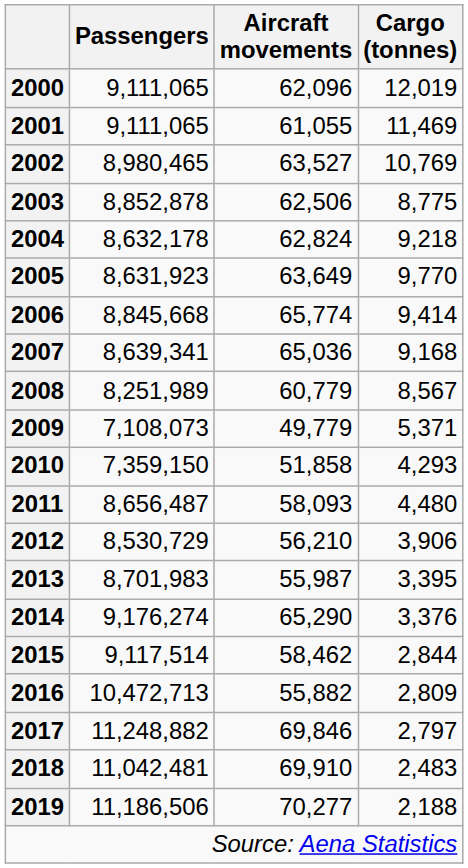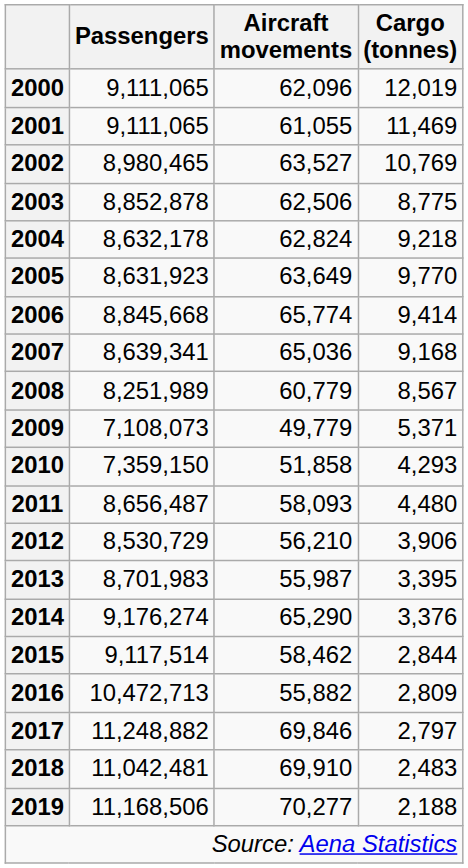 <table class="wikitable"  style="text-align:right; width:250px; margin:auto;">
 <tr>
 <th style="width:75px"></th>
 <th style="width:100px">Passengers</th>
 <th style="width:100px">Aircraft movements</th>
 <th style="width:100px">Cargo (tonnes)</th>
 </tr>
 <tr>
 <th>2000</th>
 <td>9,111,065</td>
 <td>62,096</td>
 <td>12,019</td>
 </tr>
 <tr>
 <th>2001</th>
 <td>9,111,065</td>
 <td>61,055</td>
 <td>11,469</td>
 </tr>
 <tr>
 <th>2002</th>
 <td>8,980,465</td>
 <td>63,527</td>
 <td>10,769</td>
 </tr>
 <tr>
 <th>2003</th>
 <td>8,852,878</td>
 <td>62,506</td>
 <td>8,775</td>
 </tr>
 <tr>
 <th>2004</th>
 <td>8,632,178</td>
 <td>62,824</td>
 <td>9,218</td>
 </tr>
 <tr>
 <th>2005</th>
 <td>8,631,923</td>
 <td>63,649</td>
 <td>9,770</td>
 </tr>
 <tr>
 <th>2006</th>
 <td>8,845,668</td>
 <td>65,774</td>
 <td>9,414</td>
 </tr>
 <tr>
 <th>2007</th>
 <td>8,639,341</td>
 <td>65,036</td>
 <td>9,168</td>
 </tr>
 <tr>
 <th>2008</th>
 <td>8,251,989</td>
 <td>60,779</td>
 <td>8,567</td>
 </tr>
 <tr>
 <th>2009</th>
 <td>7,108,073</td>
 <td>49,779</td>
 <td>5,371</td>
 </tr>
 <tr>
 <th>2010</th>
 <td>7,359,150</td>
 <td>51,858</td>
 <td>4,293</td>
 </tr>
 <tr>
 <th>2011</th>
 <td>8,656,487</td>
 <td>58,093</td>
 <td>4,480</td>
 </tr>
 <tr>
 <th>2012</th>
 <td>8,530,729</td>
 <td>56,210</td>
 <td>3,906</td>
 </tr>
 <tr>
 <th>2013</th>
 <td>8,701,983</td>
 <td>55,987</td>
 <td>3,395</td>
 </tr>
 <tr>
 <th>2014</th>
 <td>9,176,274</td>
 <td>65,290</td>
 <td>3,376</td>
 </tr>
 <tr>
 <th>2015</th>
 <td>9,117,514</td>
 <td>58,462</td>
 <td>2,844</td>
 </tr>
 <tr>
 <th>2016</th>
 <td>10,472,713</td>
 <td>55,882</td>
 <td>2,809</td>
 </tr>
 <tr>
 <th>2017</th>
 <td>11,248,882</td>
 <td>69,846</td>
 <td>2,797</td>
 </tr>
 <tr>
 <th>2018</th>
 <td>11,042,481</td>
 <td>69,910</td>
 <td>2,483</td>
 </tr>
 <tr>
 <th>2019</th>
-<td>11,186,506</td>
+<td>11,168,506</td>
 <td>70,277</td>
 <td>2,188</td>
 </tr>
 <tr>
 <td colspan="4" style="text-align:right;"><em>Source: <a href='#'>Aena Statistics</a></em></td>
 </tr>
 </table>
